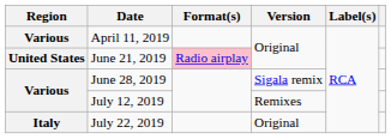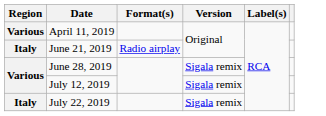 <table class="wikitable plainrowheaders">
 <tr>
 <th scope="col">Region</th>
 <th scope="col">Date</th>
 <th scope="col">Format(s)</th>
 <th scope="col">Version</th>
 <th scope="col">Label(s)</th>
 <th scope="col"></th>
 </tr>
 <tr>
 <th scope="row">Various</th>
 <td>April 11, 2019</td>
 <td></td>
 <td rowspan="2">Original</td>
 <td rowspan="5"><a href='#'>RCA</a></td>
 <td></td>
 </tr>
 <tr>
-<th scope="row">United States</th>
+<th scope="row">Italy</th>
 <td>June 21, 2019</td>
-<td style="background: pink;"><a href='#'>Radio airplay</a></td>
+<td><a href='#'>Radio airplay</a></td>
 <td></td>
 </tr>
 <tr>
 <th scope="row" rowspan="2">Various</th>
 <td>June 28, 2019</td>
 <td rowspan="2"></td>
 <td><a href='#'>Sigala</a> remix</td>
 <td></td>
 </tr>
 <tr>
 <td>July 12, 2019</td>
-<td>Remixes</td>
+<td><a href='#'>Sigala</a> remix</td>
 <td></td>
 </tr>
 <tr>
 <th scope="row">Italy</th>
 <td>July 22, 2019</td>
 <td></td>
-<td>Original</td>
+<td><a href='#'>Sigala</a> remix</td>
 <td></td>
 </tr>
 </table>
